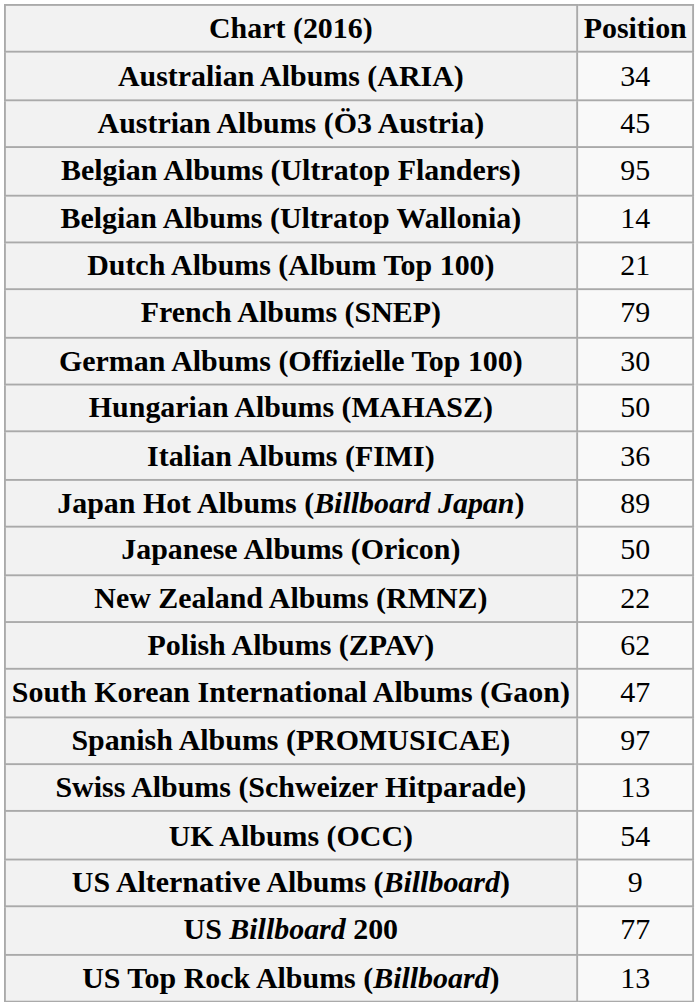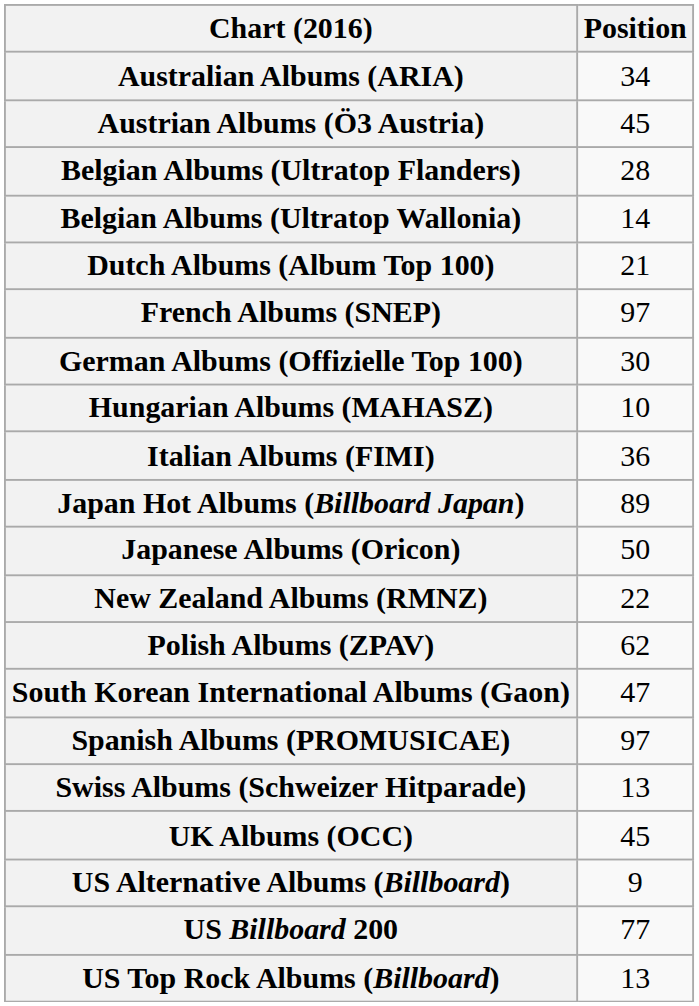 <table class="wikitable sortable plainrowheaders" style="text-align:center">
 <tr>
 <th scope="col">Chart (2016)</th>
 <th scope="col">Position</th>
 </tr>
 <tr>
 <th scope="row">Australian Albums (ARIA)</th>
 <td>34</td>
 </tr>
 <tr>
 <th scope="row">Austrian Albums (Ö3 Austria)</th>
 <td>45</td>
 </tr>
 <tr>
 <th scope="row">Belgian Albums (Ultratop Flanders)</th>
-<td>95</td>
+<td>28</td>
 </tr>
 <tr>
 <th scope="row">Belgian Albums (Ultratop Wallonia)</th>
 <td>14</td>
 </tr>
 <tr>
 <th scope="row">Dutch Albums (Album Top 100)</th>
 <td>21</td>
 </tr>
 <tr>
 <th scope="row">French Albums (SNEP)</th>
-<td>79</td>
+<td>97</td>
 </tr>
 <tr>
 <th scope="row">German Albums (Offizielle Top 100)</th>
 <td>30</td>
 </tr>
 <tr>
 <th scope="row">Hungarian Albums (MAHASZ)</th>
-<td>50</td>
+<td>10</td>
 </tr>
 <tr>
 <th scope="row">Italian Albums (FIMI)</th>
 <td>36</td>
 </tr>
 <tr>
 <th scope="row">Japan Hot Albums (<em>Billboard Japan</em>)</th>
 <td>89</td>
 </tr>
 <tr>
 <th scope="row">Japanese Albums (Oricon)</th>
 <td>50</td>
 </tr>
 <tr>
 <th scope="row">New Zealand Albums (RMNZ)</th>
 <td>22</td>
 </tr>
 <tr>
 <th scope="row">Polish Albums (ZPAV)</th>
 <td>62</td>
 </tr>
 <tr>
 <th scope="row">South Korean International Albums (Gaon)</th>
 <td>47</td>
 </tr>
 <tr>
 <th scope="row">Spanish Albums (PROMUSICAE)</th>
 <td>97</td>
 </tr>
 <tr>
 <th scope="row">Swiss Albums (Schweizer Hitparade)</th>
 <td>13</td>
 </tr>
 <tr>
 <th scope="row">UK Albums (OCC)</th>
-<td>54</td>
+<td>45</td>
 </tr>
 <tr>
 <th scope="row">US Alternative Albums (<em>Billboard</em>)</th>
 <td>9</td>
 </tr>
 <tr>
 <th scope="row">US <em>Billboard</em> 200</th>
 <td>77</td>
 </tr>
 <tr>
 <th scope="row">US Top Rock Albums (<em>Billboard</em>)</th>
 <td>13</td>
 </tr>
 </table>
